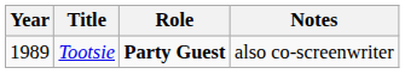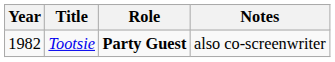 <table class="wikitable">
 <tr>
 <th>Year</th>
 <th>Title</th>
 <th>Role</th>
 <th>Notes</th>
 </tr>
 <tr>
-<td>1989</td>
+<td>1982</td>
 <td><em><a href='#'>Tootsie</a></em></td>
 <td><strong>Party Guest</strong></td>
 <td>also co-screenwriter</td>
 </tr>
 </table>
